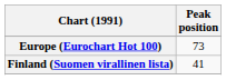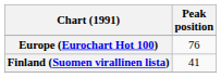 <table class="wikitable sortable plainrowheaders" style="text-align:center">
 <tr>
 <th>Chart (1991)</th>
 <th>Peak<br>position</th>
 </tr>
 <tr>
 </tr>
 <tr>
 <th scope="row">Europe (<a href='#'>Eurochart Hot 100</a>)</th>
-<td>73</td>
+<td>76</td>
 </tr>
 <tr>
 <th scope="row">Finland (<a href='#'>Suomen virallinen lista</a>)</th>
 <td>41</td>
 </tr>
 <tr>
 </tr>
 <tr>
 </tr>
 <tr>
 </tr>
 <tr>
 </tr>
 <tr>
 </tr>
 </table>
